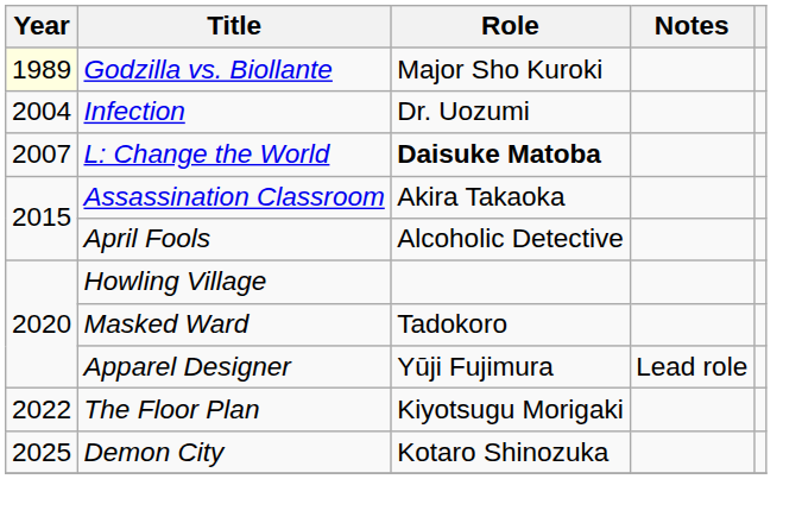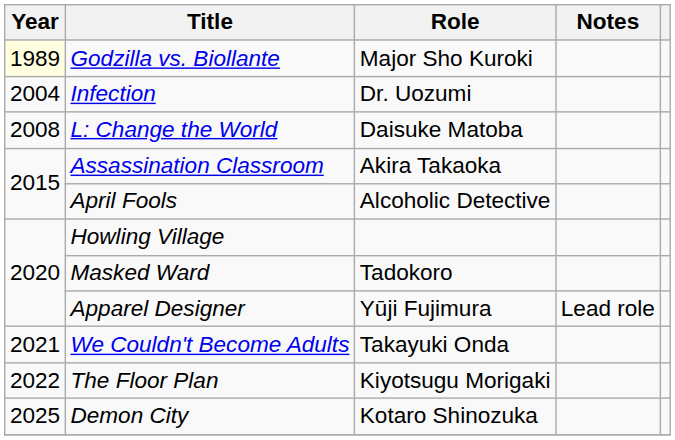 <table class="wikitable sortable">
 <tr>
 <th>Year</th>
 <th>Title</th>
 <th>Role</th>
 <th class="unsortable">Notes</th>
 <th class="unsortable"></th>
 </tr>
 <tr>
 <td style="background: lightyellow;">1989</td>
 <td><em><a href='#'>Godzilla vs. Biollante</a></em></td>
 <td>Major Sho Kuroki</td>
 <td></td>
 <td></td>
 </tr>
 <tr>
 <td>2004</td>
 <td><em><a href='#'>Infection</a></em></td>
 <td>Dr. Uozumi</td>
 <td></td>
 <td></td>
 </tr>
 <tr>
-<td>2007</td>
+<td>2008</td>
 <td><em><a href='#'>L: Change the World</a></em></td>
-<td><strong>Daisuke Matoba</strong></td>
+<td>Daisuke Matoba</td>
 <td></td>
 <td></td>
 </tr>
 <tr>
 <td rowspan=2>2015</td>
 <td><em><a href='#'>Assassination Classroom</a></em></td>
 <td>Akira Takaoka</td>
 <td></td>
 <td></td>
 </tr>
 <tr>
 <td><em>April Fools</em></td>
 <td>Alcoholic Detective</td>
 <td></td>
 <td></td>
 </tr>
 <tr>
 <td rowspan=3>2020</td>
 <td><em>Howling Village</em></td>
 <td></td>
 <td></td>
 <td></td>
 </tr>
 <tr>
 <td><em>Masked Ward</em></td>
 <td>Tadokoro</td>
 <td></td>
 <td></td>
 </tr>
 <tr>
 <td><em>Apparel Designer</em></td>
 <td>Yūji Fujimura</td>
 <td>Lead role</td>
 <td></td>
 </tr>
 <tr>
+<td>2021</td>
+<td><em><a href='#'>We Couldn't Become Adults</a></em></td>
+<td>Takayuki Onda</td>
+<td></td>
+<td></td>
+</tr>
+<tr>
 <td>2022</td>
 <td><em>The Floor Plan</em></td>
 <td>Kiyotsugu Morigaki</td>
 <td></td>
 <td></td>
 </tr>
 <tr>
 <td>2025</td>
 <td><em>Demon City</em></td>
 <td>Kotaro Shinozuka</td>
 <td></td>
 <td></td>
 </tr>
 <tr>
 </tr>
 </table>
